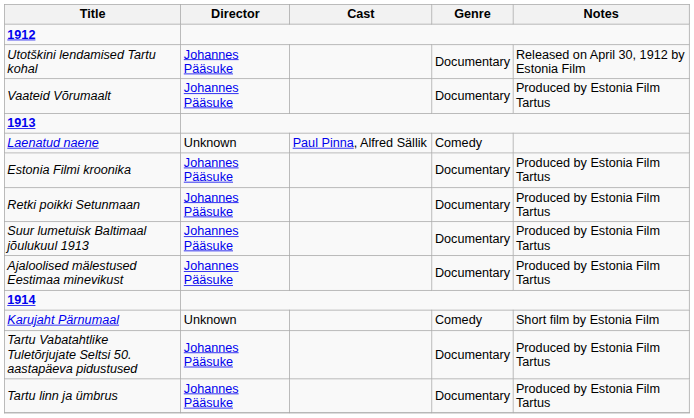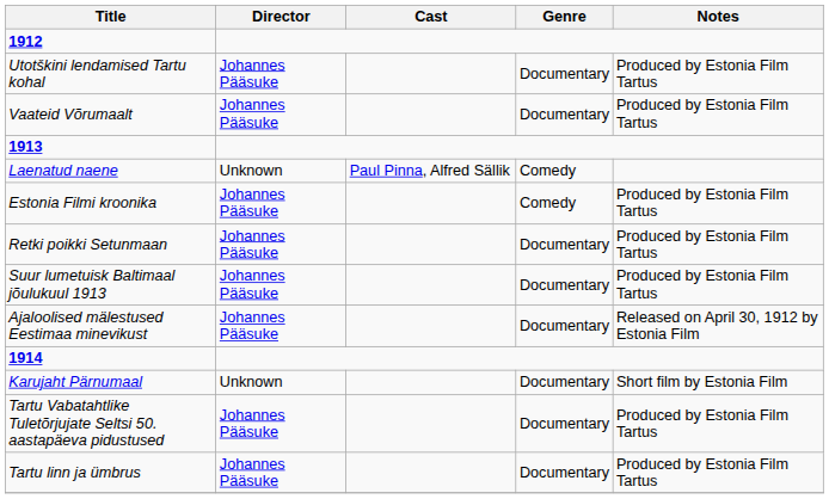 <table class="wikitable">
 <tr>
 <th width=26%>Title</th>
 <th width=16%>Director</th>
 <th width=21%>Cast</th>
 <th width=11%>Genre</th>
 <th width=26%>Notes</th>
 </tr>
 <tr>
 <td><strong><a href='#'>1912</a></strong></td>
 </tr>
 <tr>
 <td><em>Utotškini lendamised Tartu kohal</em></td>
 <td><a href='#'>Johannes Pääsuke</a></td>
 <td></td>
 <td>Documentary</td>
-<td>Released on April 30, 1912 by Estonia Film</td>
+<td>Produced by Estonia Film Tartus</td>
 </tr>
 <tr>
 <td><em>Vaateid Võrumaalt</em></td>
 <td><a href='#'>Johannes Pääsuke</a></td>
 <td></td>
 <td>Documentary</td>
 <td>Produced by Estonia Film Tartus</td>
 </tr>
 <tr>
 <td><strong><a href='#'>1913</a></strong></td>
 </tr>
 <tr>
 <td><em><a href='#'>Laenatud naene</a></em></td>
 <td>Unknown</td>
 <td><a href='#'>Paul Pinna</a>, Alfred Sällik</td>
 <td>Comedy</td>
 <td></td>
 </tr>
 <tr>
 <td><em>Estonia Filmi kroonika</em></td>
 <td><a href='#'>Johannes Pääsuke</a></td>
 <td></td>
-<td>Documentary</td>
+<td>Comedy</td>
 <td>Produced by Estonia Film Tartus</td>
 </tr>
 <tr>
 <td><em>Retki poikki Setunmaan</em></td>
 <td><a href='#'>Johannes Pääsuke</a></td>
 <td></td>
 <td>Documentary</td>
 <td>Produced by Estonia Film Tartus</td>
 </tr>
 <tr>
 <td><em>Suur lumetuisk Baltimaal jõulukuul 1913</em></td>
 <td><a href='#'>Johannes Pääsuke</a></td>
 <td></td>
 <td>Documentary</td>
 <td>Produced by Estonia Film Tartus</td>
 </tr>
 <tr>
 <td><em>Ajaloolised mälestused Eestimaa minevikust</em></td>
 <td><a href='#'>Johannes Pääsuke</a></td>
 <td></td>
 <td>Documentary</td>
-<td>Produced by Estonia Film Tartus</td>
+<td>Released on April 30, 1912 by Estonia Film</td>
 </tr>
 <tr>
 <td><strong><a href='#'>1914</a></strong></td>
 </tr>
 <tr>
 <td><em><a href='#'>Karujaht Pärnumaal</a></em></td>
 <td>Unknown</td>
 <td></td>
-<td>Comedy</td>
+<td>Documentary</td>
 <td>Short film by Estonia Film</td>
 </tr>
 <tr>
 <td><em>Tartu Vabatahtlike Tuletõrjujate Seltsi 50. aastapäeva pidustused</em></td>
 <td><a href='#'>Johannes Pääsuke</a></td>
 <td></td>
 <td>Documentary</td>
 <td>Produced by Estonia Film Tartus</td>
 </tr>
 <tr>
 <td><em>Tartu linn ja ümbrus</em></td>
 <td><a href='#'>Johannes Pääsuke</a></td>
 <td></td>
 <td>Documentary</td>
 <td>Produced by Estonia Film Tartus</td>
 </tr>
 <tr>
 </tr>
 </table>
